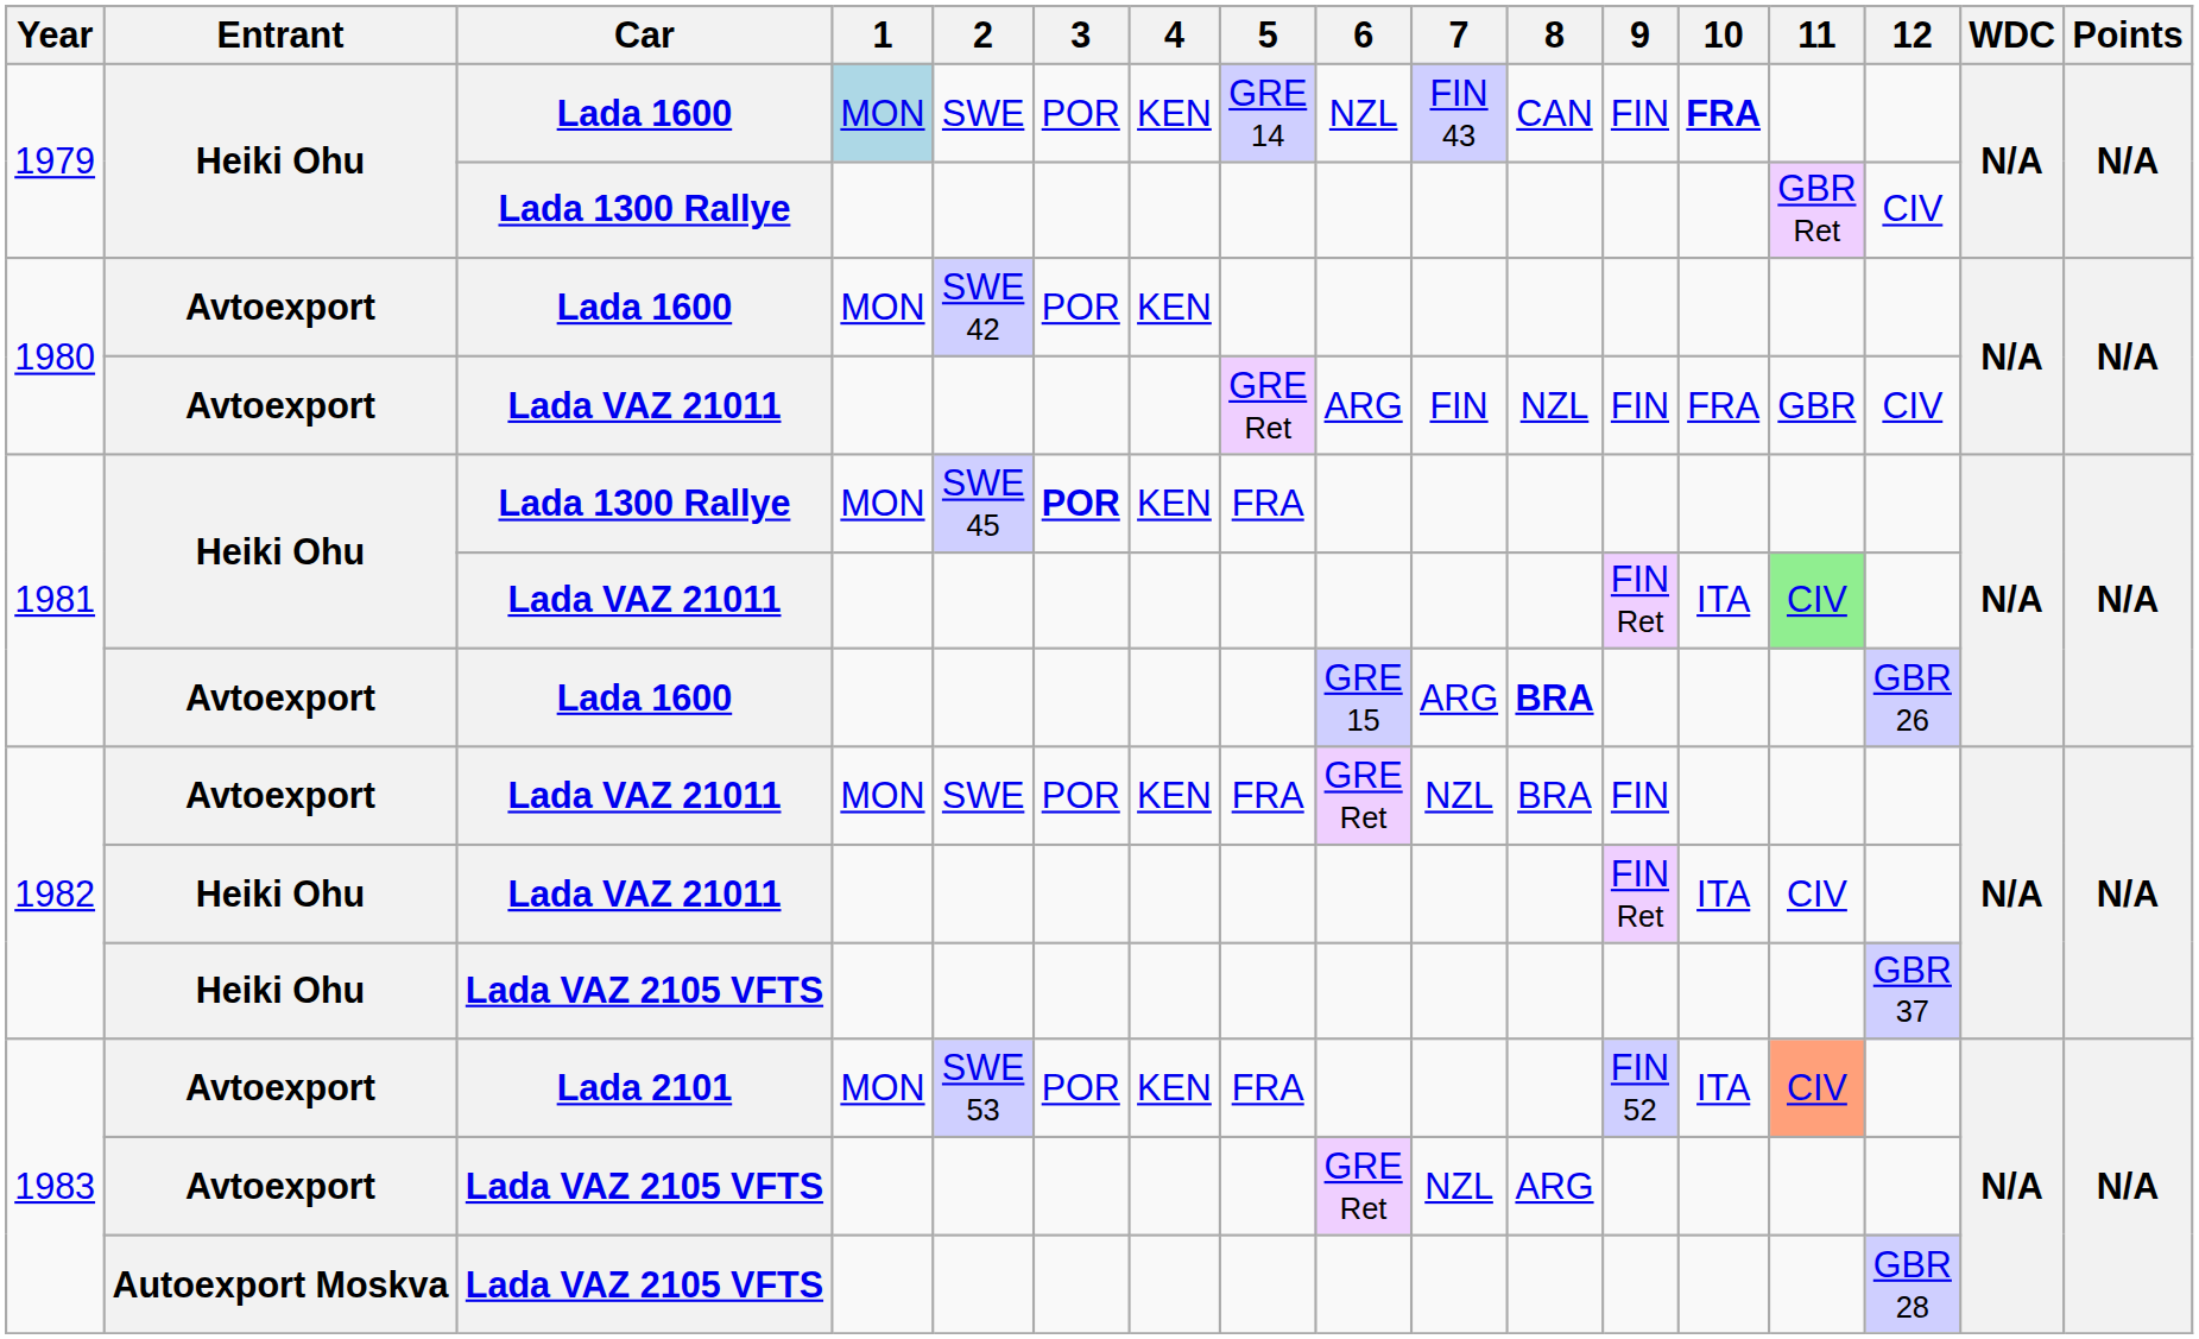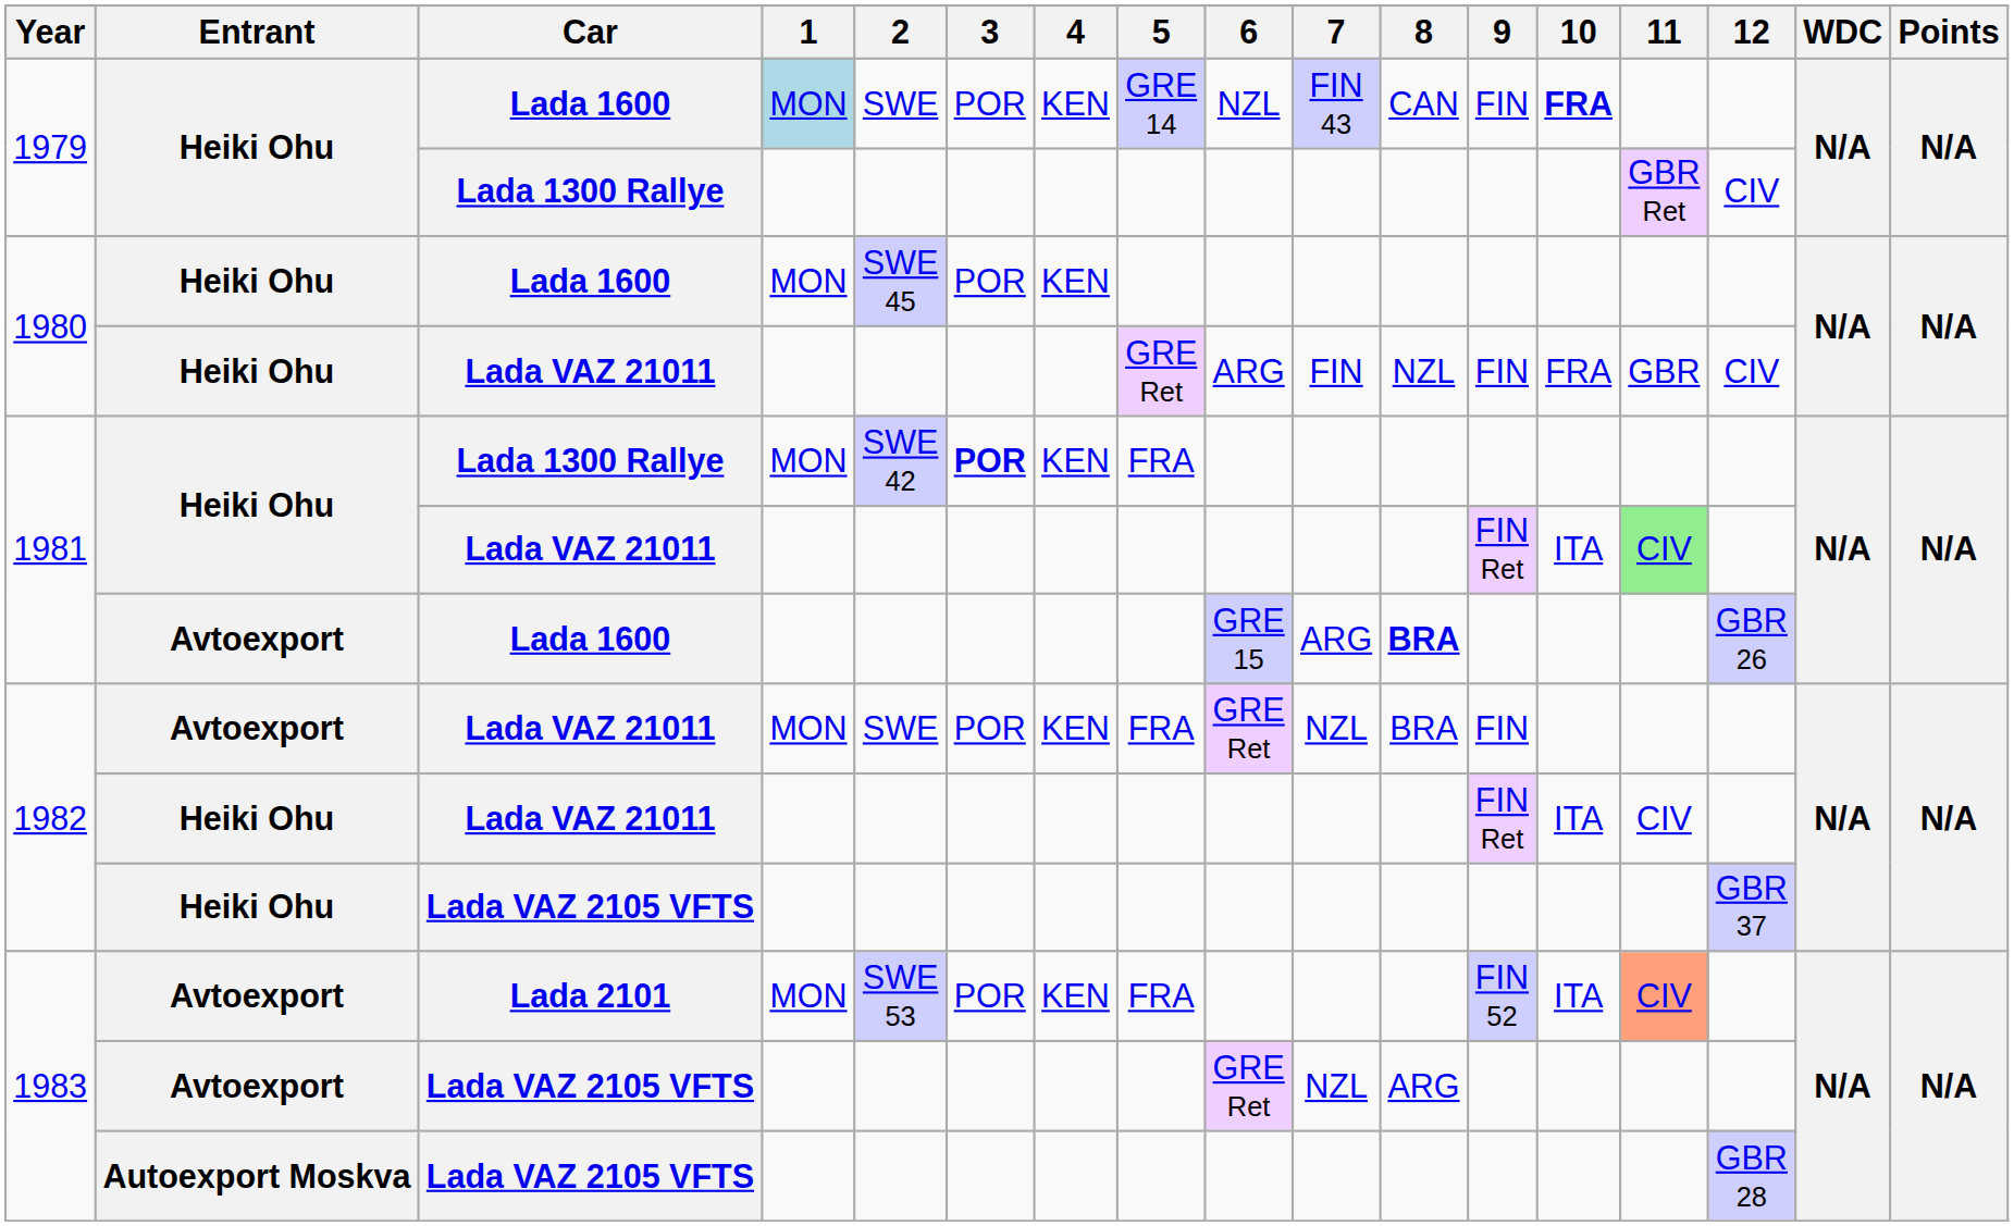 <table class="wikitable" style="text-align:center; font-size:90%;">
 <tr>
 <th>Year</th>
 <th>Entrant</th>
 <th>Car</th>
 <th>1</th>
 <th>2</th>
 <th>3</th>
 <th>4</th>
 <th>5</th>
 <th>6</th>
 <th>7</th>
 <th>8</th>
 <th>9</th>
 <th>10</th>
 <th>11</th>
 <th>12</th>
 <th>WDC</th>
 <th>Points</th>
 </tr>
 <tr>
 <td rowspan=2><a href='#'>1979</a></td>
 <th rowspan=2>Heiki Ohu</th>
 <th><a href='#'>Lada 1600</a></th>
 <td style="background: lightblue;"><a href='#'>MON</a></td>
 <td><a href='#'>SWE</a></td>
 <td><a href='#'>POR</a></td>
 <td><a href='#'>KEN</a></td>
 <td style="background:#cfcfff;"><a href='#'>GRE</a><br><small>14</small></td>
 <td><a href='#'>NZL</a></td>
 <td style="background:#cfcfff;"><a href='#'>FIN</a><br><small>43</small></td>
 <td><a href='#'>CAN</a></td>
 <td><a href='#'>FIN</a></td>
 <td><strong><a href='#'>FRA</a></strong></td>
 <td></td>
 <td></td>
 <th rowspan=2>N/A</th>
 <th rowspan=2>N/A</th>
 </tr>
 <tr>
 <th><a href='#'>Lada 1300 Rallye</a></th>
 <td></td>
 <td></td>
 <td></td>
 <td></td>
 <td></td>
 <td></td>
 <td></td>
 <td></td>
 <td></td>
 <td></td>
 <td style="background:#efcfff;"><a href='#'>GBR</a><br><small>Ret</small></td>
 <td><a href='#'>CIV</a></td>
 </tr>
 <tr>
 <td rowspan=2><a href='#'>1980</a></td>
-<th>Avtoexport</th>
+<th>Heiki Ohu</th>
 <th><a href='#'>Lada 1600</a></th>
 <td><a href='#'>MON</a></td>
-<td style="background:#cfcfff;"><a href='#'>SWE</a><br><small>42</small></td>
+<td style="background:#cfcfff;"><a href='#'>SWE</a><br><small>45</small></td>
 <td><a href='#'>POR</a></td>
 <td><a href='#'>KEN</a></td>
 <td></td>
 <td></td>
 <td></td>
 <td></td>
 <td></td>
 <td></td>
 <td></td>
 <td></td>
 <th rowspan=2>N/A</th>
 <th rowspan=2>N/A</th>
 </tr>
 <tr>
-<th>Avtoexport</th>
+<th>Heiki Ohu</th>
 <th><a href='#'>Lada VAZ 21011</a></th>
 <td></td>
 <td></td>
 <td></td>
 <td></td>
 <td style="background:#efcfff;"><a href='#'>GRE</a><br><small>Ret</small></td>
 <td><a href='#'>ARG</a></td>
 <td><a href='#'>FIN</a></td>
 <td><a href='#'>NZL</a></td>
 <td><a href='#'>FIN</a></td>
 <td><a href='#'>FRA</a></td>
 <td><a href='#'>GBR</a></td>
 <td><a href='#'>CIV</a></td>
 </tr>
 <tr>
 <td rowspan=3><a href='#'>1981</a></td>
 <th rowspan=2>Heiki Ohu</th>
 <th><a href='#'>Lada 1300 Rallye</a></th>
 <td><a href='#'>MON</a></td>
-<td style="background:#cfcfff;"><a href='#'>SWE</a><br><small>45</small></td>
+<td style="background:#cfcfff;"><a href='#'>SWE</a><br><small>42</small></td>
 <td><strong><a href='#'>POR</a></strong></td>
 <td><a href='#'>KEN</a></td>
 <td><a href='#'>FRA</a></td>
 <td></td>
 <td></td>
 <td></td>
 <td></td>
 <td></td>
 <td></td>
 <td></td>
 <th rowspan=3>N/A</th>
 <th rowspan=3>N/A</th>
 </tr>
 <tr>
 <th><a href='#'>Lada VAZ 21011</a></th>
 <td></td>
 <td></td>
 <td></td>
 <td></td>
 <td></td>
 <td></td>
 <td></td>
 <td></td>
 <td style="background:#efcfff;"><a href='#'>FIN</a><br><small>Ret</small></td>
 <td><a href='#'>ITA</a></td>
 <td style="background: lightgreen;"><a href='#'>CIV</a></td>
 <td></td>
 </tr>
 <tr>
 <th>Avtoexport</th>
 <th><a href='#'>Lada 1600</a></th>
 <td></td>
 <td></td>
 <td></td>
 <td></td>
 <td></td>
 <td style="background:#cfcfff;"><a href='#'>GRE</a><br><small>15</small></td>
 <td><a href='#'>ARG</a></td>
 <td><strong><a href='#'>BRA</a></strong></td>
 <td></td>
 <td></td>
 <td></td>
 <td style="background:#cfcfff;"><a href='#'>GBR</a><br><small>26</small></td>
 </tr>
 <tr>
 <td rowspan=3><a href='#'>1982</a></td>
 <th>Avtoexport</th>
 <th><a href='#'>Lada VAZ 21011</a></th>
 <td><a href='#'>MON</a></td>
 <td><a href='#'>SWE</a></td>
 <td><a href='#'>POR</a></td>
 <td><a href='#'>KEN</a></td>
 <td><a href='#'>FRA</a></td>
 <td style="background:#efcfff;"><a href='#'>GRE</a><br><small>Ret</small></td>
 <td><a href='#'>NZL</a></td>
 <td><a href='#'>BRA</a></td>
 <td><a href='#'>FIN</a></td>
 <td></td>
 <td></td>
 <td></td>
 <th rowspan=3>N/A</th>
 <th rowspan=3>N/A</th>
 </tr>
 <tr>
 <th>Heiki Ohu</th>
 <th><a href='#'>Lada VAZ 21011</a></th>
 <td></td>
 <td></td>
 <td></td>
 <td></td>
 <td></td>
 <td></td>
 <td></td>
 <td></td>
 <td style="background:#efcfff;"><a href='#'>FIN</a><br><small>Ret</small></td>
 <td><a href='#'>ITA</a></td>
 <td><a href='#'>CIV</a></td>
 <td></td>
 </tr>
 <tr>
 <th>Heiki Ohu</th>
 <th><a href='#'>Lada VAZ 2105 VFTS</a></th>
 <td></td>
 <td></td>
 <td></td>
 <td></td>
 <td></td>
 <td></td>
 <td></td>
 <td></td>
 <td></td>
 <td></td>
 <td></td>
 <td style="background:#cfcfff;"><a href='#'>GBR</a><br><small>37</small></td>
 </tr>
 <tr>
 <td rowspan=3><a href='#'>1983</a></td>
 <th>Avtoexport</th>
 <th><a href='#'>Lada 2101</a></th>
 <td><a href='#'>MON</a></td>
 <td style="background:#cfcfff;"><a href='#'>SWE</a><br><small>53</small></td>
 <td><a href='#'>POR</a></td>
 <td><a href='#'>KEN</a></td>
 <td><a href='#'>FRA</a></td>
 <td></td>
 <td></td>
 <td></td>
 <td style="background:#cfcfff;"><a href='#'>FIN</a><br><small>52</small></td>
 <td><a href='#'>ITA</a></td>
 <td style="background: lightsalmon;"><a href='#'>CIV</a></td>
 <td></td>
 <th rowspan=3>N/A</th>
 <th rowspan=3>N/A</th>
 </tr>
 <tr>
 <th>Avtoexport</th>
 <th><a href='#'>Lada VAZ 2105 VFTS</a></th>
 <td></td>
 <td></td>
 <td></td>
 <td></td>
 <td></td>
 <td style="background:#efcfff;"><a href='#'>GRE</a><br><small>Ret</small></td>
 <td><a href='#'>NZL</a></td>
 <td><a href='#'>ARG</a></td>
 <td></td>
 <td></td>
 <td></td>
 <td></td>
 </tr>
 <tr>
 <th>Autoexport Moskva</th>
 <th><a href='#'>Lada VAZ 2105 VFTS</a></th>
 <td></td>
 <td></td>
 <td></td>
 <td></td>
 <td></td>
 <td></td>
 <td></td>
 <td></td>
 <td></td>
 <td></td>
 <td></td>
 <td style="background:#cfcfff;"><a href='#'>GBR</a><br><small>28</small></td>
 </tr>
 </table>
